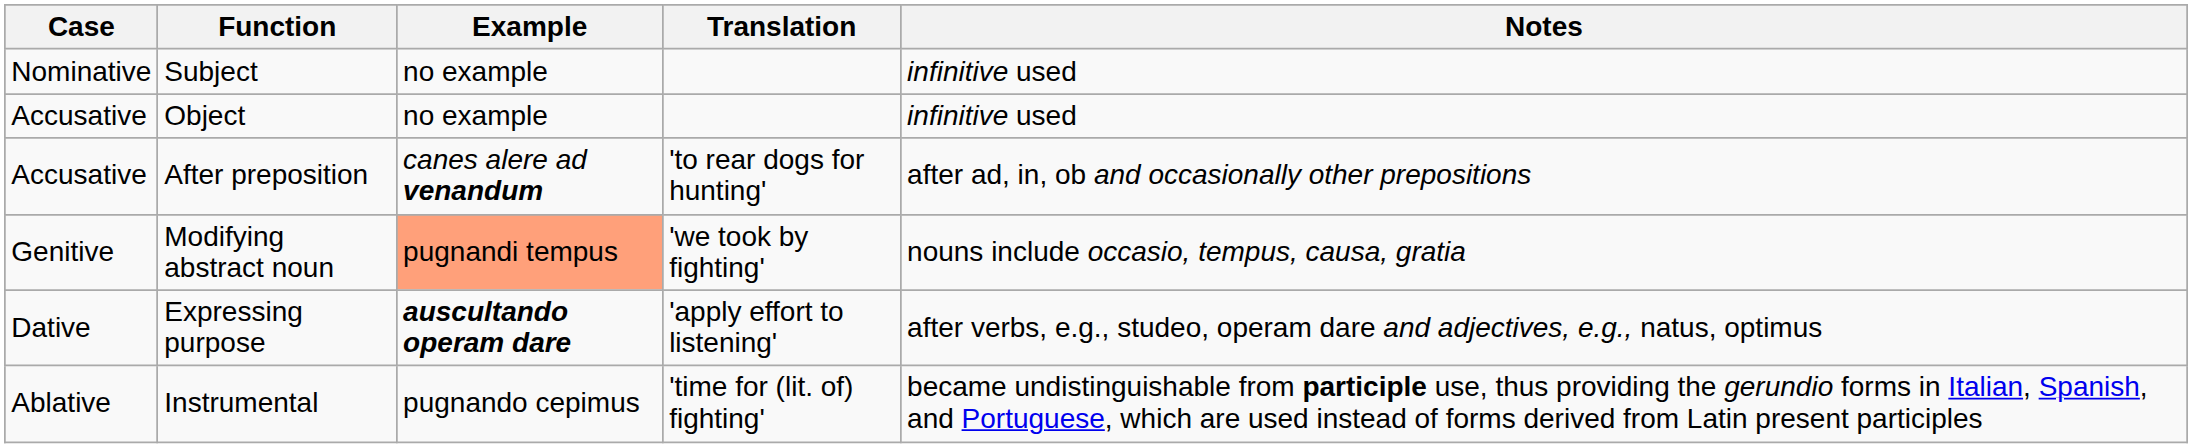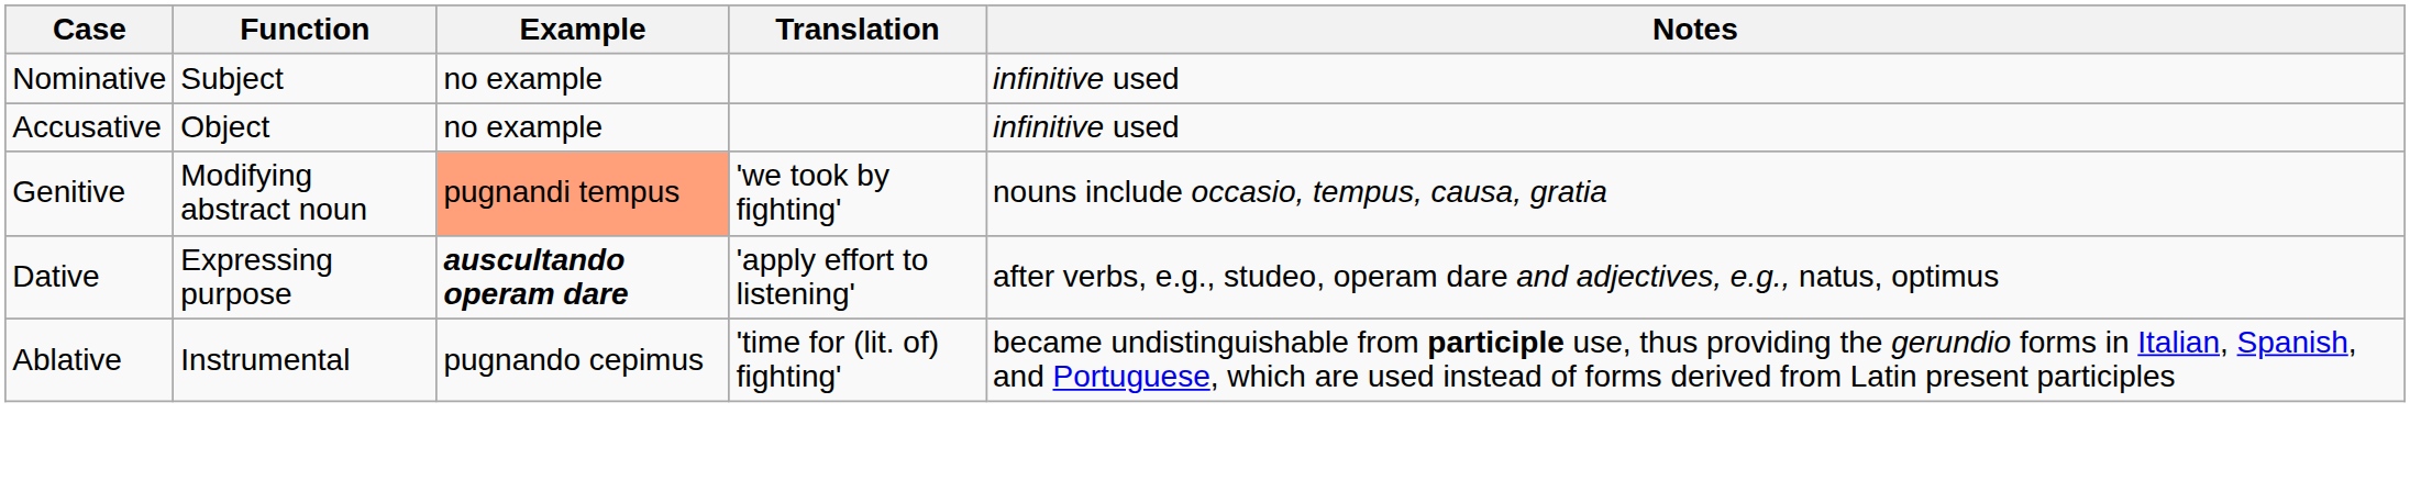 <table class="wikitable">
 <tr>
 <th>Case</th>
 <th>Function</th>
 <th>Example</th>
 <th>Translation</th>
 <th>Notes</th>
 </tr>
 <tr>
 <td>Nominative</td>
 <td>Subject</td>
 <td>no example</td>
 <td></td>
 <td><em>infinitive</em> used</td>
 </tr>
 <tr>
 <td>Accusative</td>
 <td>Object</td>
 <td>no example</td>
 <td></td>
 <td><em>infinitive</em> used</td>
 </tr>
 <tr>
-<td>Accusative</td>
-<td>After preposition</td>
-<td><em>canes alere ad <strong>venandum<strong><em></td>
-<td>'to rear dogs for hunting'</td>
-<td>after </em>ad, in, ob<em> and occasionally other prepositions</td>
-</tr>
-<tr>
 <td>Genitive</td>
 <td>Modifying abstract noun</td>
 <td style="background: lightsalmon;"></em></strong>pugnandi</strong> tempus</em></td>
 <td>'we took by fighting'</td>
 <td>nouns include <em>occasio, tempus, causa, gratia</em></td>
 </tr>
 <tr>
 <td>Dative</td>
 <td>Expressing purpose</td>
 <td><strong><em>auscultando<strong> operam dare<em></td>
 <td>'apply effort to listening'</td>
 <td>after verbs, e.g., </em>studeo, operam dare<em> and adjectives, e.g., </em>natus, optimus<em></td>
 </tr>
 <tr>
 <td>Ablative</td>
 <td>Instrumental</td>
 <td></em></strong>pugnando</strong> cepimus</em></td>
 <td>'time for (lit. of) fighting'</td>
 <td>became undistinguishable from <strong>participle</strong> use, thus providing the <em>gerundio</em> forms in <a href='#'>Italian</a>, <a href='#'>Spanish</a>, and <a href='#'>Portuguese</a>, which are used instead of forms derived from Latin present participles</td>
 </tr>
 </table>
